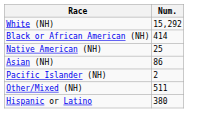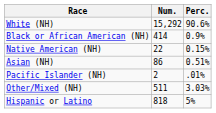 <table class="wikitable">
 <tr>
 <th>Race</th>
 <th>Num.</th>
+<th>Perc.</th>
 </tr>
 <tr>
 <td><a href='#'>White</a> (NH)</td>
 <td>15,292</td>
+<td>90.6%</td>
 </tr>
 <tr>
 <td><a href='#'>Black or African American</a> (NH)</td>
 <td>414</td>
+<td>0.9%</td>
 </tr>
 <tr>
 <td><a href='#'>Native American</a> (NH)</td>
-<td>25</td>
+<td>22</td>
+<td>0.15%</td>
 </tr>
 <tr>
 <td><a href='#'>Asian</a> (NH)</td>
 <td>86</td>
+<td>0.51%</td>
 </tr>
 <tr>
 <td><a href='#'>Pacific Islander</a> (NH)</td>
 <td>2</td>
+<td>.01%</td>
 </tr>
 <tr>
 <td><a href='#'>Other/Mixed</a> (NH)</td>
 <td>511</td>
+<td>3.03%</td>
 </tr>
 <tr>
 <td><a href='#'>Hispanic</a> or <a href='#'>Latino</a></td>
-<td>380</td>
+<td>818</td>
+<td>5%</td>
 </tr>
 </table>
